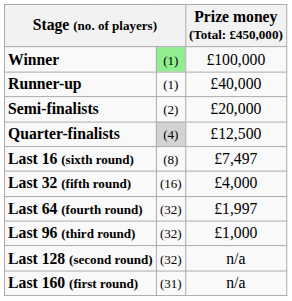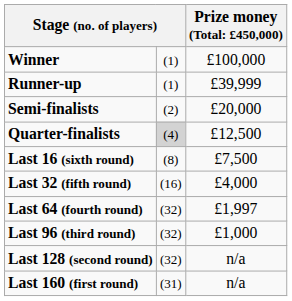 <table class="wikitable">
 <tr>
 <th colspan=2>Stage <small>(no. of players)</small></th>
 <th>Prize money<br><small>(Total: £450,000)</small></th>
 </tr>
 <tr>
 <td><strong>Winner</strong></td>
-<td align=center style="background: lightgreen;"><small>(1)</small></td>
+<td align=center><small>(1)</small></td>
 <td align=center>£100,000</td>
 </tr>
 <tr>
 <td><strong>Runner-up</strong></td>
 <td align=center><small>(1)</small></td>
-<td align=center>£40,000</td>
+<td align=center>£39,999</td>
 </tr>
 <tr>
 <td><strong>Semi-finalists</strong></td>
 <td align=center><small>(2)</small></td>
 <td align=center>£20,000</td>
 </tr>
 <tr>
 <td><strong>Quarter-finalists</strong></td>
 <td align=center style="background: lightgrey;"><small>(4)</small></td>
 <td align=center>£12,500</td>
 </tr>
 <tr>
 <td><strong>Last 16 <small>(sixth round)</small></strong></td>
 <td align=center><small>(8)</small></td>
-<td align=center>£7,497</td>
+<td align=center>£7,500</td>
 </tr>
 <tr>
 <td><strong>Last 32 <small>(fifth round)</small></strong></td>
 <td align=center><small>(16)</small></td>
 <td align=center>£4,000</td>
 </tr>
 <tr>
 <td><strong>Last 64 <small>(fourth round)</small></strong></td>
 <td align=center><small>(32)</small></td>
 <td align=center>£1,997</td>
 </tr>
 <tr>
 <td><strong>Last 96 <small>(third round)</small></strong></td>
 <td align=center><small>(32)</small></td>
 <td align=center>£1,000</td>
 </tr>
 <tr>
 <td><strong>Last 128 <small>(second round)</small></strong></td>
 <td align=center><small>(32)</small></td>
 <td align=center>n/a</td>
 </tr>
 <tr>
 <td><strong>Last 160 <small>(first round)</small></strong></td>
 <td align=center><small>(31)</small></td>
 <td align=center>n/a</td>
 </tr>
 </table>
